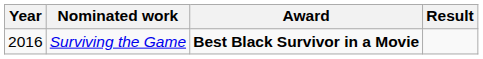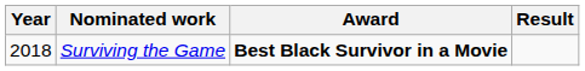 <table class="wikitable">
 <tr>
 <th>Year</th>
 <th>Nominated work</th>
 <th>Award</th>
 <th>Result</th>
 </tr>
 <tr>
-<td align=center>2016</td>
+<td align=center>2018</td>
 <td><em><a href='#'>Surviving the Game</a></em></td>
 <td><strong>Best Black Survivor in a Movie</strong></td>
 <td></td>
 </tr>
 </table>
